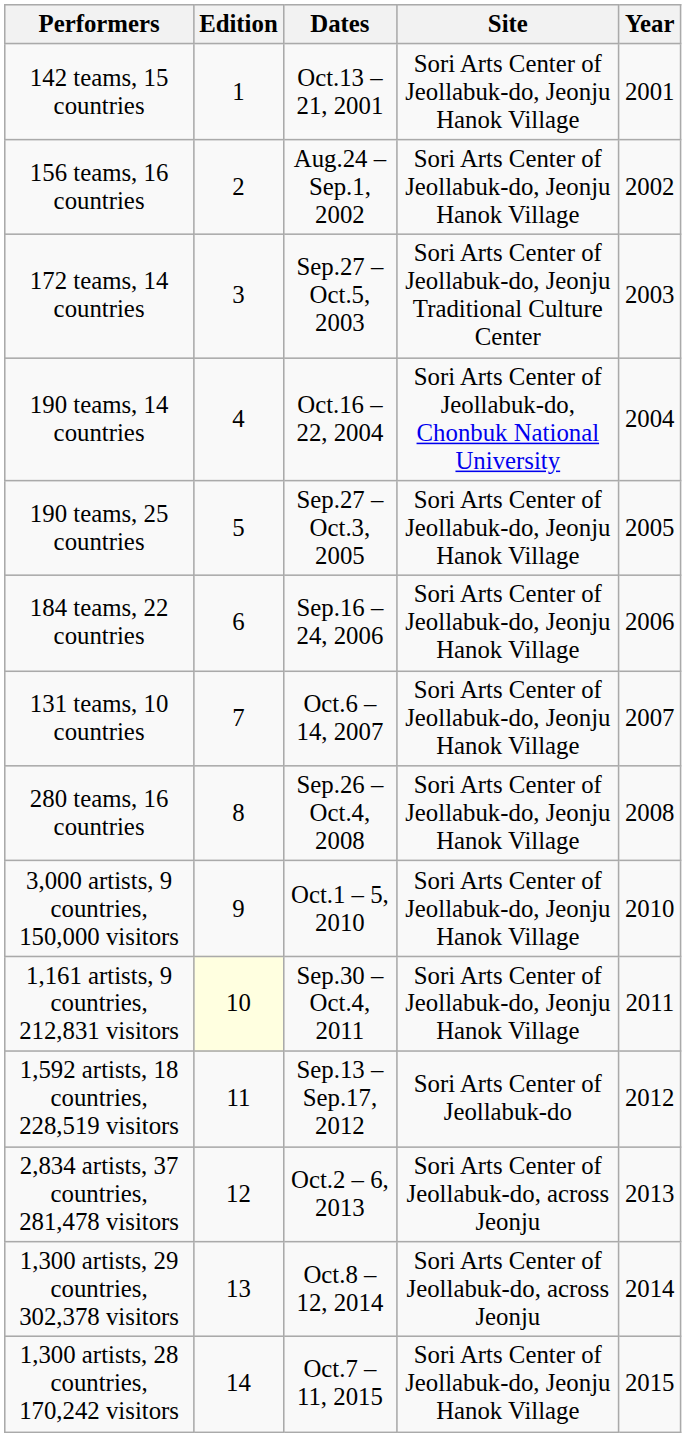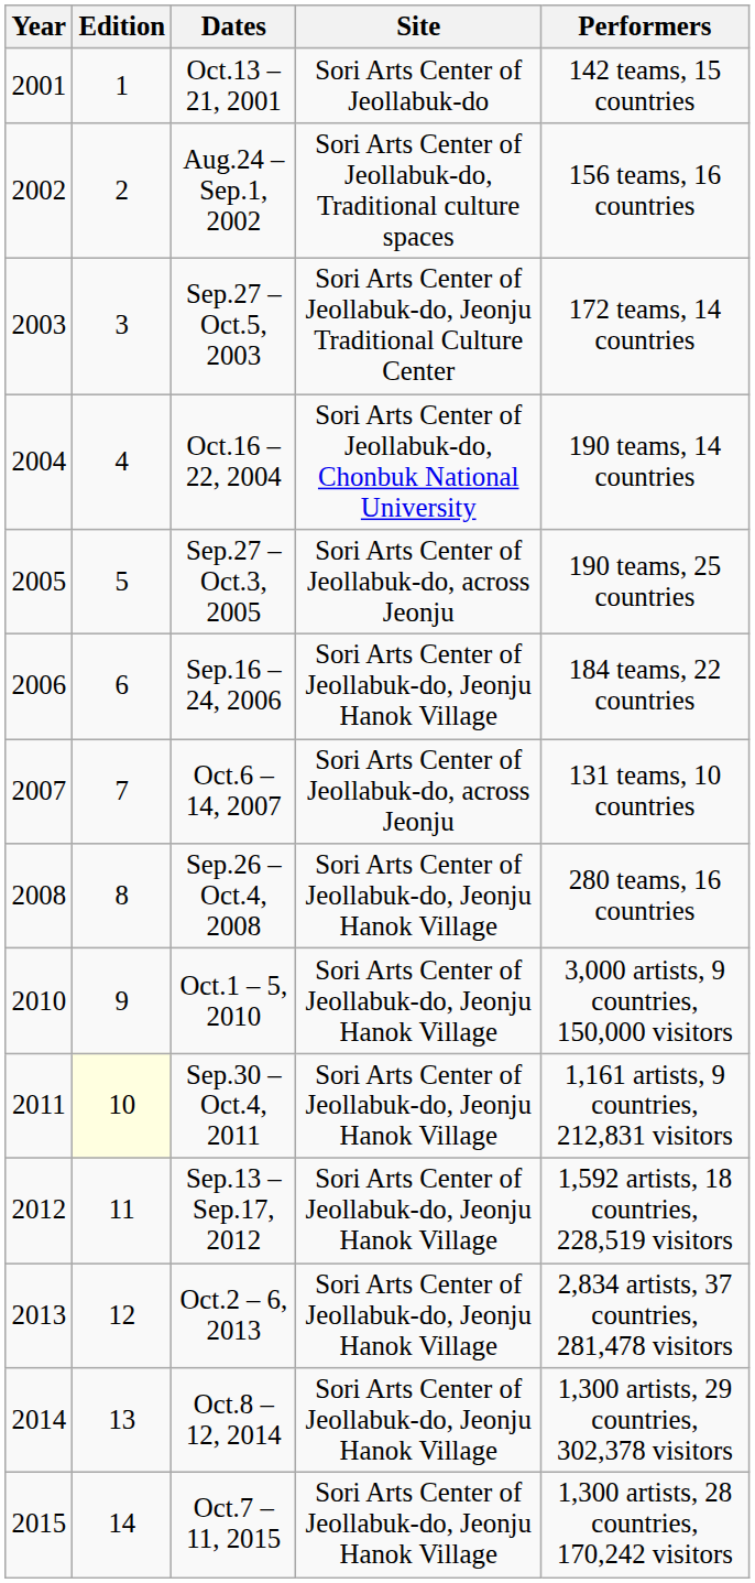 <table class="wikitable" style="font-size:100%;text-align:center;"  width="70%">
 <tr>
-<th>Performers</th>
+<th>Year</th>
 <th>Edition</th>
 <th>Dates</th>
 <th>Site</th>
-<th>Year</th>
+<th>Performers</th>
 </tr>
 <tr>
-<td>142 teams, 15 countries</td>
+<td>2001</td>
 <td>1</td>
 <td>Oct.13 – 21, 2001</td>
-<td>Sori Arts Center of Jeollabuk-do, Jeonju Hanok Village</td>
-<td>2001</td>
+<td>Sori Arts Center of Jeollabuk-do</td>
+<td>142 teams, 15 countries</td>
 </tr>
 <tr>
-<td>156 teams, 16 countries</td>
+<td>2002</td>
 <td>2</td>
 <td>Aug.24 – Sep.1, 2002</td>
-<td>Sori Arts Center of Jeollabuk-do, Jeonju Hanok Village</td>
-<td>2002</td>
+<td>Sori Arts Center of Jeollabuk-do, Traditional culture spaces</td>
+<td>156 teams, 16 countries</td>
 </tr>
 <tr>
-<td>172 teams, 14 countries</td>
+<td>2003</td>
 <td>3</td>
 <td>Sep.27 – Oct.5, 2003</td>
 <td>Sori Arts Center of Jeollabuk-do, Jeonju Traditional Culture Center</td>
-<td>2003</td>
+<td>172 teams, 14 countries</td>
 </tr>
 <tr>
-<td>190 teams, 14 countries</td>
+<td>2004</td>
 <td>4</td>
 <td>Oct.16 – 22, 2004</td>
 <td>Sori Arts Center of Jeollabuk-do, <a href='#'>Chonbuk National University</a></td>
-<td>2004</td>
+<td>190 teams, 14 countries</td>
 </tr>
 <tr>
-<td>190 teams, 25 countries</td>
+<td>2005</td>
 <td>5</td>
 <td>Sep.27 – Oct.3, 2005</td>
-<td>Sori Arts Center of Jeollabuk-do, Jeonju Hanok Village</td>
-<td>2005</td>
+<td>Sori Arts Center of Jeollabuk-do, across Jeonju</td>
+<td>190 teams, 25 countries</td>
 </tr>
 <tr>
-<td>184 teams, 22 countries</td>
+<td>2006</td>
 <td>6</td>
 <td>Sep.16 – 24, 2006</td>
 <td>Sori Arts Center of Jeollabuk-do, Jeonju Hanok Village</td>
-<td>2006</td>
+<td>184 teams, 22 countries</td>
 </tr>
 <tr>
-<td>131 teams, 10 countries</td>
+<td>2007</td>
 <td>7</td>
 <td>Oct.6 – 14, 2007</td>
-<td>Sori Arts Center of Jeollabuk-do, Jeonju Hanok Village</td>
-<td>2007</td>
+<td>Sori Arts Center of Jeollabuk-do, across Jeonju</td>
+<td>131 teams, 10 countries</td>
 </tr>
 <tr>
-<td>280 teams, 16 countries</td>
+<td>2008</td>
 <td>8</td>
 <td>Sep.26 – Oct.4, 2008</td>
 <td>Sori Arts Center of Jeollabuk-do, Jeonju Hanok Village</td>
-<td>2008</td>
+<td>280 teams, 16 countries</td>
 </tr>
 <tr>
-<td>3,000 artists, 9 countries, 150,000 visitors</td>
+<td>2010</td>
 <td>9</td>
 <td>Oct.1 – 5, 2010</td>
 <td>Sori Arts Center of Jeollabuk-do, Jeonju Hanok Village</td>
-<td>2010</td>
+<td>3,000 artists, 9 countries, 150,000 visitors</td>
 </tr>
 <tr>
-<td>1,161 artists, 9 countries, 212,831 visitors</td>
+<td>2011</td>
 <td style="background: lightyellow;">10</td>
 <td>Sep.30 – Oct.4, 2011</td>
 <td>Sori Arts Center of Jeollabuk-do, Jeonju Hanok Village</td>
-<td>2011</td>
+<td>1,161 artists, 9 countries, 212,831 visitors</td>
 </tr>
 <tr>
-<td>1,592 artists, 18 countries, 228,519 visitors</td>
+<td>2012</td>
 <td>11</td>
 <td>Sep.13 – Sep.17, 2012</td>
-<td>Sori Arts Center of Jeollabuk-do</td>
-<td>2012</td>
+<td>Sori Arts Center of Jeollabuk-do, Jeonju Hanok Village</td>
+<td>1,592 artists, 18 countries, 228,519 visitors</td>
 </tr>
 <tr>
-<td>2,834 artists, 37 countries, 281,478 visitors</td>
+<td>2013</td>
 <td>12</td>
 <td>Oct.2 – 6, 2013</td>
-<td>Sori Arts Center of Jeollabuk-do, across Jeonju</td>
-<td>2013</td>
+<td>Sori Arts Center of Jeollabuk-do, Jeonju Hanok Village</td>
+<td>2,834 artists, 37 countries, 281,478 visitors</td>
 </tr>
 <tr>
-<td>1,300 artists, 29 countries, 302,378 visitors</td>
+<td>2014</td>
 <td>13</td>
 <td>Oct.8 – 12, 2014</td>
-<td>Sori Arts Center of Jeollabuk-do, across Jeonju</td>
-<td>2014</td>
+<td>Sori Arts Center of Jeollabuk-do, Jeonju Hanok Village</td>
+<td>1,300 artists, 29 countries, 302,378 visitors</td>
 </tr>
 <tr>
-<td>1,300 artists, 28 countries, 170,242 visitors</td>
+<td>2015</td>
 <td>14</td>
 <td>Oct.7 – 11, 2015</td>
 <td>Sori Arts Center of Jeollabuk-do, Jeonju Hanok Village</td>
-<td>2015</td>
+<td>1,300 artists, 28 countries, 170,242 visitors</td>
 </tr>
 </table>
